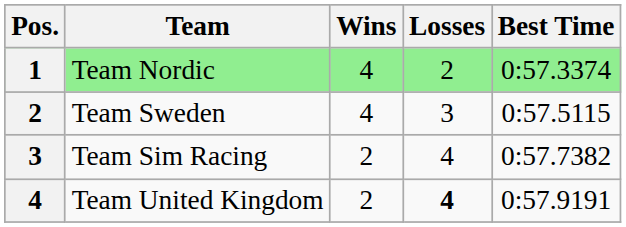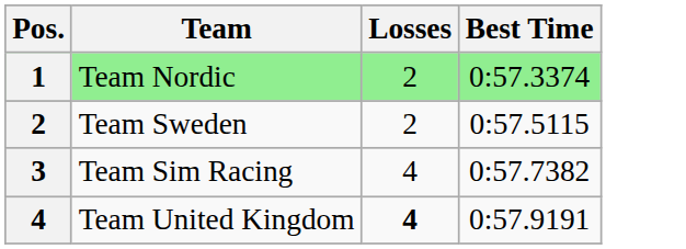 <table class="wikitable">
 <tr>
 <th>Pos.</th>
 <th>Team</th>
-<th>Wins</th>
 <th>Losses</th>
 <th>Best Time</th>
 </tr>
 <tr style="background:lightgreen;">
 <th>1</th>
 <td> Team Nordic</td>
-<td style="text-align:center;">4</td>
 <td style="text-align:center;">2</td>
 <td style="text-align:center;">0:57.3374</td>
 </tr>
 <tr>
 <th>2</th>
 <td> Team Sweden</td>
-<td style="text-align:center;">4</td>
-<td style="text-align:center;">3</td>
+<td style="text-align:center;">2</td>
 <td style="text-align:center;">0:57.5115</td>
 </tr>
 <tr>
 <th>3</th>
 <td> Team Sim Racing</td>
-<td style="text-align:center;">2</td>
 <td style="text-align:center;">4</td>
 <td style="text-align:center;">0:57.7382</td>
 </tr>
 <tr>
 <th>4</th>
 <td> Team United Kingdom</td>
-<td style="text-align:center;">2</td>
 <td style="text-align:center;"><strong>4</strong></td>
 <td style="text-align:center;">0:57.9191</td>
 </tr>
 </table>
